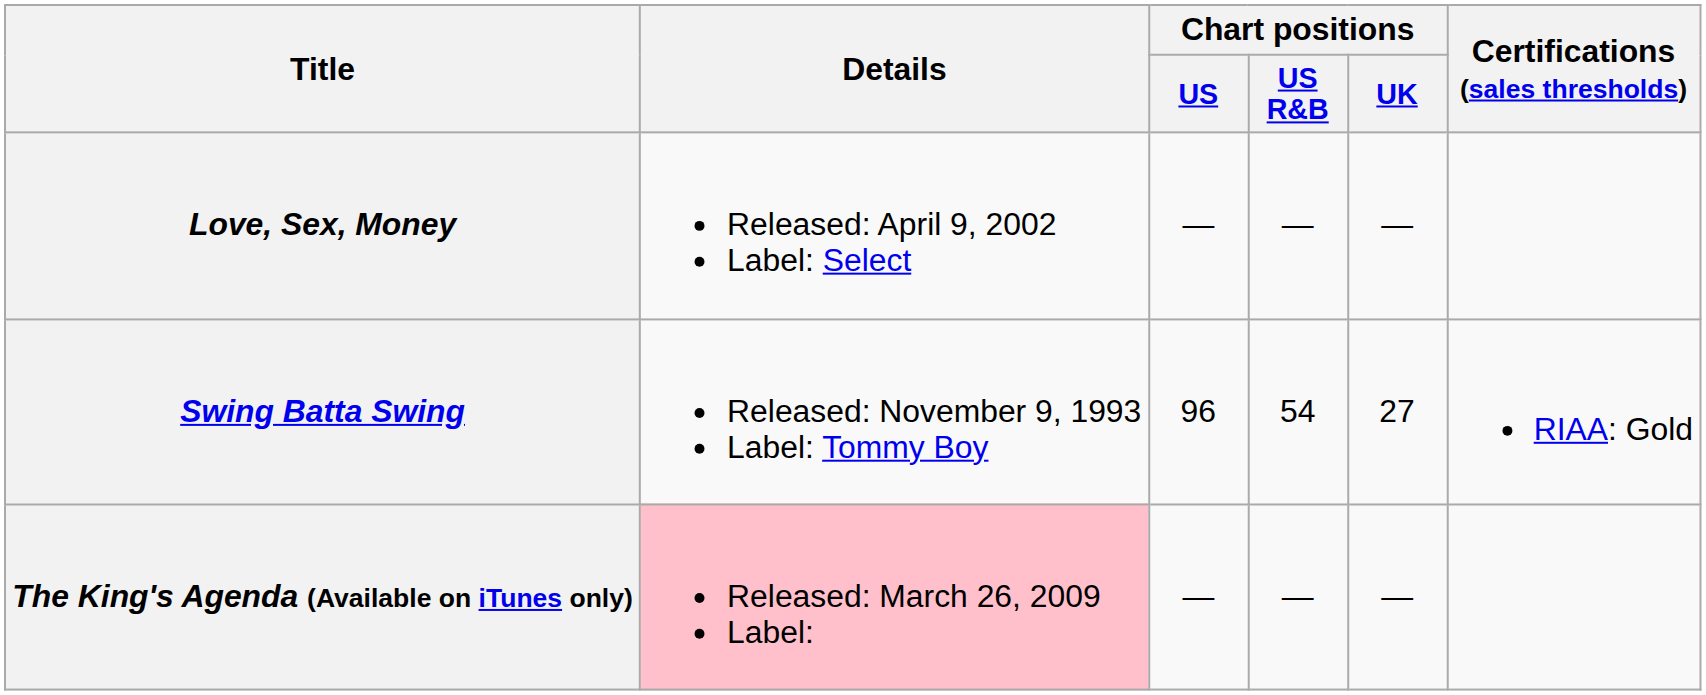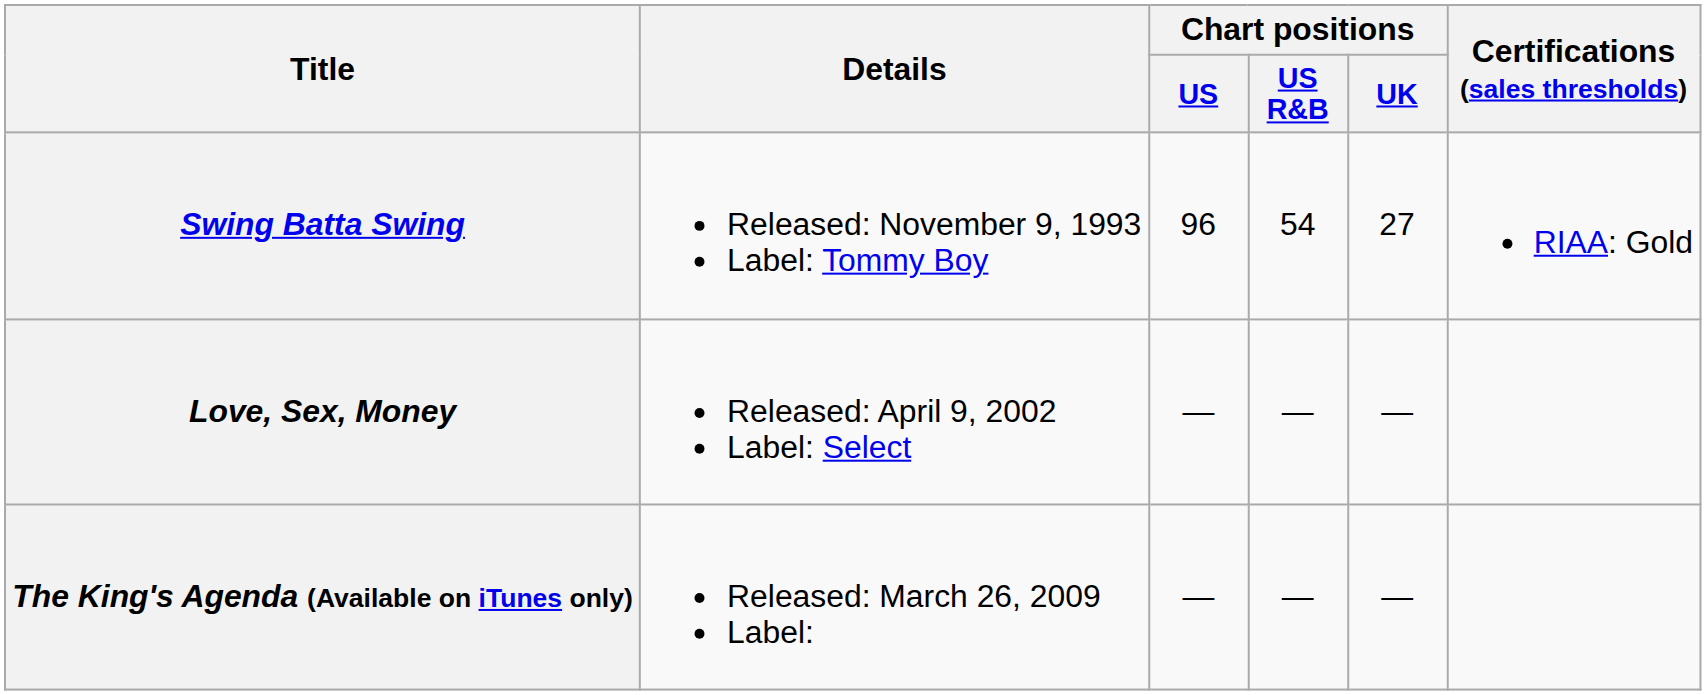 <table class="wikitable plainrowheaders">
 <tr>
 <th rowspan="2">Title</th>
 <th rowspan="2">Details</th>
 <th colspan="3">Chart positions</th>
 <th rowspan="2">Certifications<br><small>(<a href='#'>sales thresholds</a>)</small></th>
 </tr>
 <tr>
 <th scope="col" style="width:3em;font-size:90%;"><a href='#'>US</a></th>
 <th scope="col" style="width:3em;font-size:90%;"><a href='#'>US<br>R&B</a></th>
 <th scope="col" style="width:3em;font-size:90%;"><a href='#'>UK</a><br></th>
 </tr>
 <tr>
+<th scope="row"><em><a href='#'>Swing Batta Swing</a></em></th>
+<td><br><ul><li>Released: November 9, 1993</li><li>Label: <a href='#'>Tommy Boy</a></li></ul></td>
+<td align="center">96</td>
+<td align="center">54</td>
+<td align="center">27</td>
+<td><br><ul><li><a href='#'>RIAA</a>: Gold</li></ul></td>
+</tr>
+<tr>
 <th scope="row"><em>Love, Sex, Money</em></th>
 <td><br><ul><li>Released: April 9, 2002</li><li>Label: <a href='#'>Select</a></li></ul></td>
 <td align="center">—</td>
 <td align="center">—</td>
 <td align="center">—</td>
 <td></td>
 </tr>
 <tr>
-<th scope="row"><em><a href='#'>Swing Batta Swing</a></em></th>
-<td><br><ul><li>Released: November 9, 1993</li><li>Label: <a href='#'>Tommy Boy</a></li></ul></td>
-<td align="center">96</td>
-<td align="center">54</td>
-<td align="center">27</td>
-<td><br><ul><li><a href='#'>RIAA</a>: Gold</li></ul></td>
-</tr>
-<tr>
 <th scope="row"><em>The King's Agenda</em> <small>(Available on <a href='#'>iTunes</a> only)</small></th>
-<td style="background: pink;"><br><ul><li>Released: March 26, 2009</li><li>Label:</li></ul></td>
+<td><br><ul><li>Released: March 26, 2009</li><li>Label:</li></ul></td>
 <td align="center">—</td>
 <td align="center">—</td>
 <td align="center">—</td>
 <td></td>
 </tr>
 </table>
